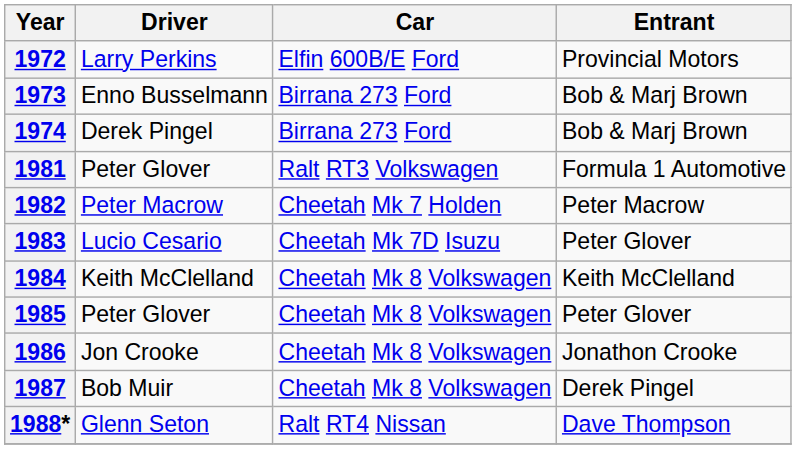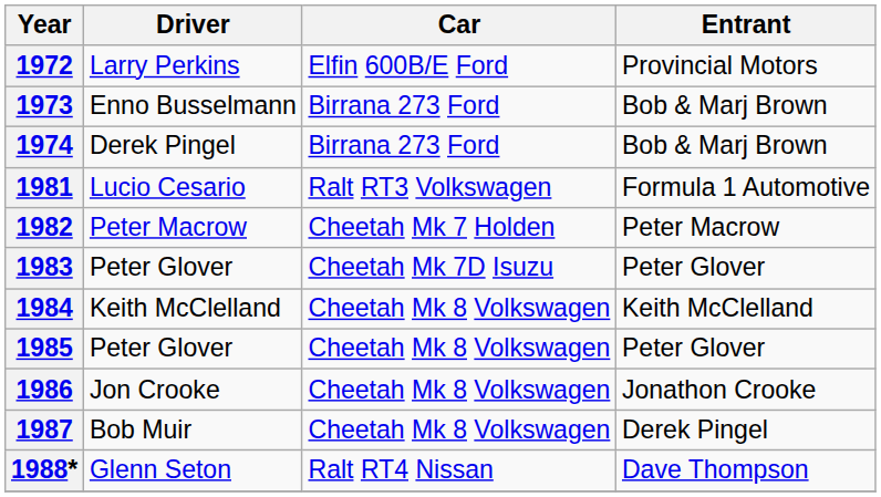 <table class="wikitable">
 <tr style="font-weight:bold">
 <th>Year</th>
 <th>Driver</th>
 <th>Car</th>
 <th>Entrant</th>
 </tr>
 <tr>
 <th><a href='#'>1972</a></th>
 <td> <a href='#'>Larry Perkins</a></td>
 <td><a href='#'>Elfin</a> <a href='#'>600B/E</a> <a href='#'>Ford</a></td>
 <td>Provincial Motors</td>
 </tr>
 <tr>
 <th><a href='#'>1973</a></th>
 <td> Enno Busselmann</td>
 <td><a href='#'>Birrana 273</a> <a href='#'>Ford</a></td>
 <td>Bob & Marj Brown</td>
 </tr>
 <tr>
 <th><a href='#'>1974</a></th>
 <td> Derek Pingel</td>
 <td><a href='#'>Birrana 273</a> <a href='#'>Ford</a></td>
 <td>Bob & Marj Brown</td>
 </tr>
 <tr>
 <th><a href='#'>1981</a></th>
-<td> Peter Glover</td>
+<td> <a href='#'>Lucio Cesario</a></td>
 <td><a href='#'>Ralt</a> <a href='#'>RT3</a> <a href='#'>Volkswagen</a></td>
 <td>Formula 1 Automotive</td>
 </tr>
 <tr>
 <th><a href='#'>1982</a></th>
 <td> <a href='#'>Peter Macrow</a></td>
 <td><a href='#'>Cheetah</a> <a href='#'>Mk 7</a> <a href='#'>Holden</a></td>
 <td>Peter Macrow</td>
 </tr>
 <tr>
 <th><a href='#'>1983</a></th>
-<td> <a href='#'>Lucio Cesario</a></td>
+<td> Peter Glover</td>
 <td><a href='#'>Cheetah</a> <a href='#'>Mk 7D</a> <a href='#'>Isuzu</a></td>
 <td>Peter Glover</td>
 </tr>
 <tr>
 <th><a href='#'>1984</a></th>
 <td> Keith McClelland</td>
 <td><a href='#'>Cheetah</a> <a href='#'>Mk 8</a> <a href='#'>Volkswagen</a></td>
 <td>Keith McClelland</td>
 </tr>
 <tr>
 <th><a href='#'>1985</a></th>
 <td> Peter Glover</td>
 <td><a href='#'>Cheetah</a> <a href='#'>Mk 8</a> <a href='#'>Volkswagen</a></td>
 <td>Peter Glover</td>
 </tr>
 <tr>
 <th><a href='#'>1986</a></th>
 <td> Jon Crooke</td>
 <td><a href='#'>Cheetah</a> <a href='#'>Mk 8</a> <a href='#'>Volkswagen</a></td>
 <td>Jonathon Crooke</td>
 </tr>
 <tr>
 <th><a href='#'>1987</a></th>
 <td> Bob Muir</td>
 <td><a href='#'>Cheetah</a> <a href='#'>Mk 8</a> <a href='#'>Volkswagen</a></td>
 <td>Derek Pingel</td>
 </tr>
 <tr>
 <th><a href='#'>1988</a>*</th>
 <td> <a href='#'>Glenn Seton</a></td>
 <td><a href='#'>Ralt</a> <a href='#'>RT4</a> <a href='#'>Nissan</a></td>
 <td><a href='#'>Dave Thompson</a></td>
 </tr>
 <tr>
 </tr>
 </table>
